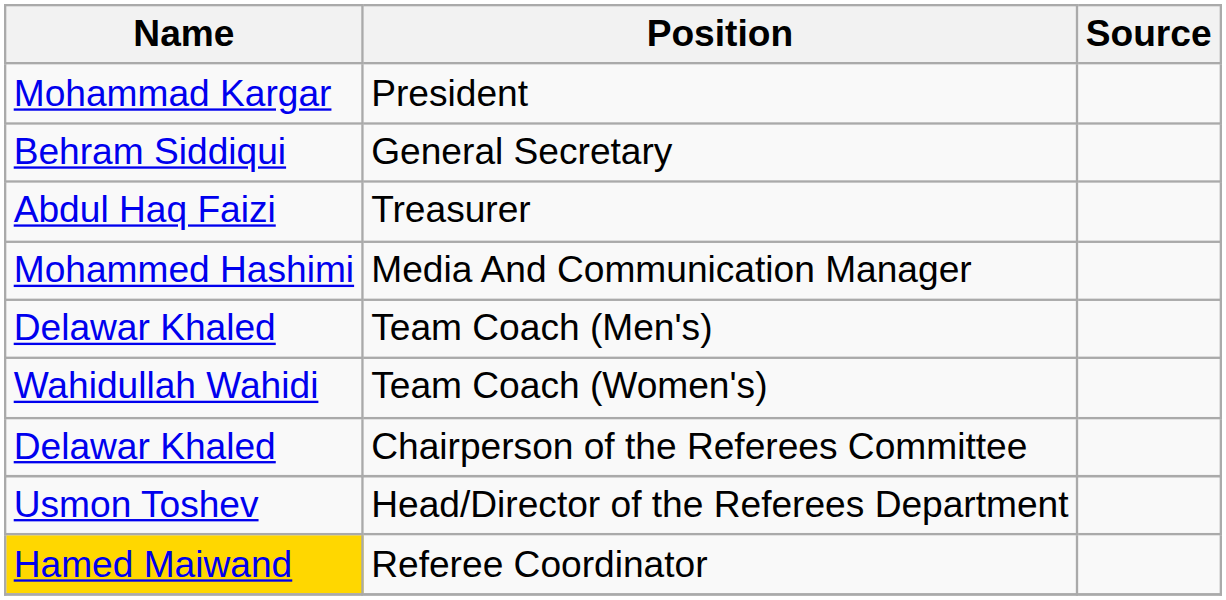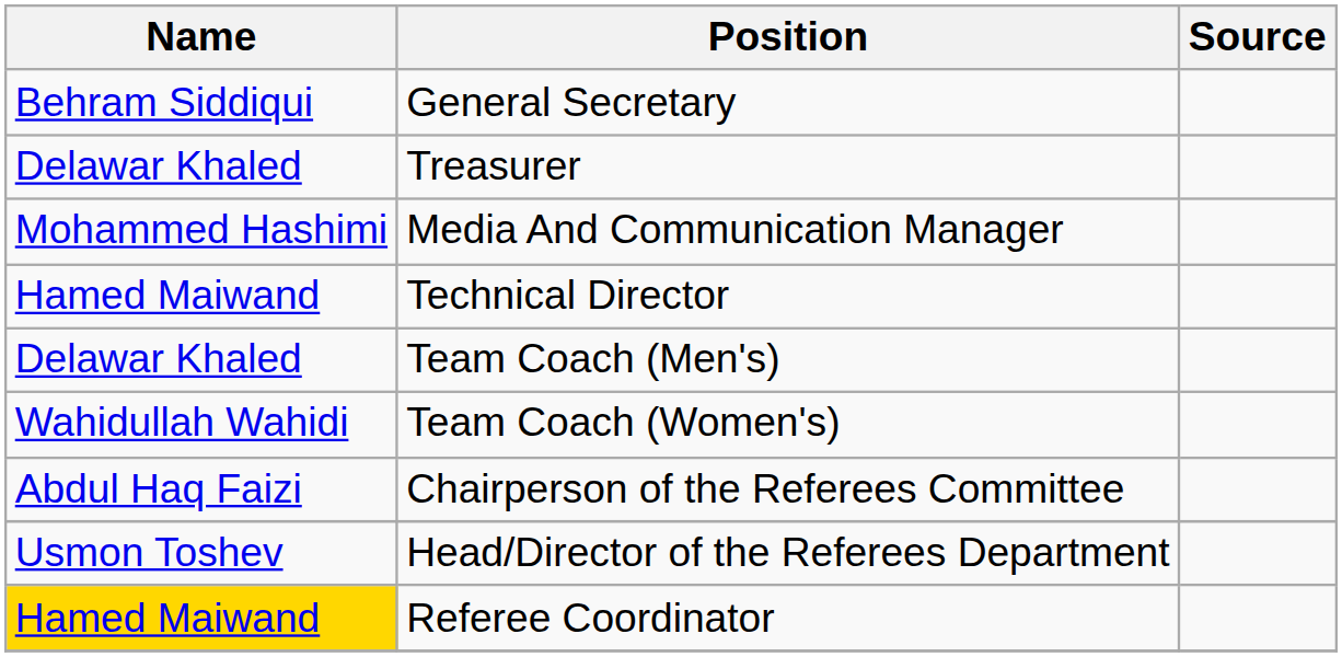 <table class="wikitable">
 <tr>
 <th>Name</th>
 <th>Position</th>
 <th>Source</th>
 </tr>
 <tr>
-<td> <a href='#'>Mohammad Kargar</a></td>
-<td>President</td>
-<td></td>
-</tr>
-<tr>
 <td> <a href='#'>Behram Siddiqui</a></td>
 <td>General Secretary</td>
 <td></td>
 </tr>
 <tr>
-<td> <a href='#'>Abdul Haq Faizi</a></td>
+<td> <a href='#'>Delawar Khaled</a></td>
 <td>Treasurer</td>
 <td></td>
 </tr>
 <tr>
 <td> <a href='#'>Mohammed Hashimi</a></td>
 <td>Media And Communication Manager</td>
+<td></td>
+</tr>
+<tr>
+<td> <a href='#'>Hamed Maiwand</a></td>
+<td>Technical Director</td>
 <td></td>
 </tr>
 <tr>
 <td> <a href='#'>Delawar Khaled</a></td>
 <td>Team Coach (Men's)</td>
 <td></td>
 </tr>
 <tr>
 <td> <a href='#'>Wahidullah Wahidi</a></td>
 <td>Team Coach (Women's)</td>
 <td></td>
 </tr>
 <tr>
-<td> <a href='#'>Delawar Khaled</a></td>
+<td> <a href='#'>Abdul Haq Faizi</a></td>
 <td>Chairperson of the Referees Committee</td>
 <td></td>
 </tr>
 <tr>
 </tr>
 <tr>
 <td> <a href='#'>Usmon Toshev</a></td>
 <td>Head/Director of the Referees Department</td>
 <td></td>
 </tr>
 <tr>
 <td style="background: gold;"> <a href='#'>Hamed Maiwand</a></td>
 <td>Referee Coordinator</td>
 <td></td>
 </tr>
 <tr>
 </tr>
 </table>
